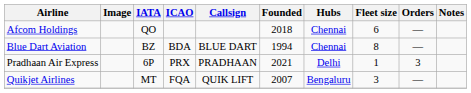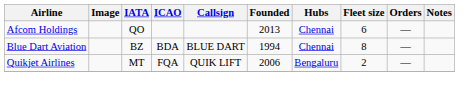 <table class="wikitable sortable sticky-header sort-under">
 <tr>
 <th>Airline</th>
 <th>Image</th>
 <th><a href='#'>IATA</a></th>
 <th><a href='#'>ICAO</a></th>
 <th><a href='#'>Callsign</a></th>
 <th>Founded</th>
 <th>Hubs</th>
 <th>Fleet size</th>
 <th>Orders</th>
 <th>Notes</th>
 </tr>
 <tr>
 <td><a href='#'>Afcom Holdings</a></td>
 <td></td>
 <td align="center">QO</td>
 <td></td>
 <td></td>
-<td align="center">2018</td>
+<td align="center">2013</td>
 <td align="center"><a href='#'>Chennai</a></td>
 <td align="center">6</td>
 <td align="center">—</td>
 <td></td>
 </tr>
 <tr>
 <td><a href='#'>Blue Dart Aviation</a></td>
 <td></td>
 <td align="center">BZ</td>
 <td align="center">BDA</td>
 <td align="center">BLUE DART</td>
 <td align="center">1994</td>
 <td align="center"><a href='#'>Chennai</a></td>
 <td align="center">8</td>
 <td align="center">—</td>
 <td></td>
 </tr>
 <tr>
-<td>Pradhaan Air Express</td>
-<td></td>
-<td align="center">6P</td>
-<td align="center">PRX</td>
-<td align="center">PRADHAAN</td>
-<td align="center">2021</td>
-<td align="center"><a href='#'>Delhi</a></td>
-<td align="center">1</td>
-<td align="center">3</td>
-<td></td>
-</tr>
-<tr>
 <td><a href='#'>Quikjet Airlines</a></td>
 <td></td>
 <td align="center">MT</td>
 <td align="center">FQA</td>
 <td align="center">QUIK LIFT</td>
-<td align="center">2007</td>
+<td align="center">2006</td>
 <td align="center"><a href='#'>Bengaluru</a></td>
-<td align="center">3</td>
+<td align="center">2</td>
 <td align="center">—</td>
 <td></td>
 </tr>
 <tr>
 </tr>
 </table>
